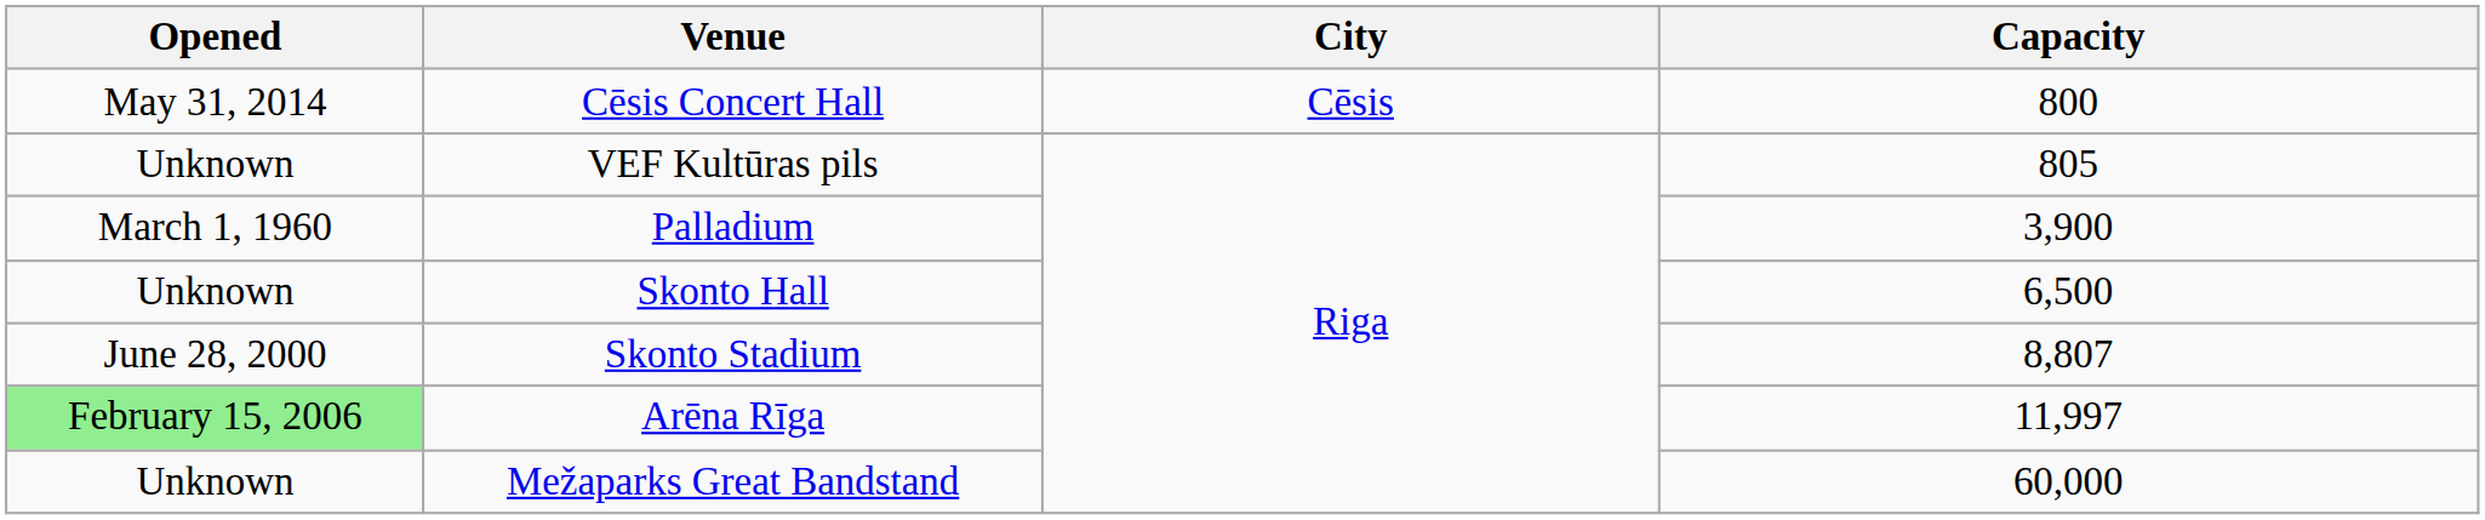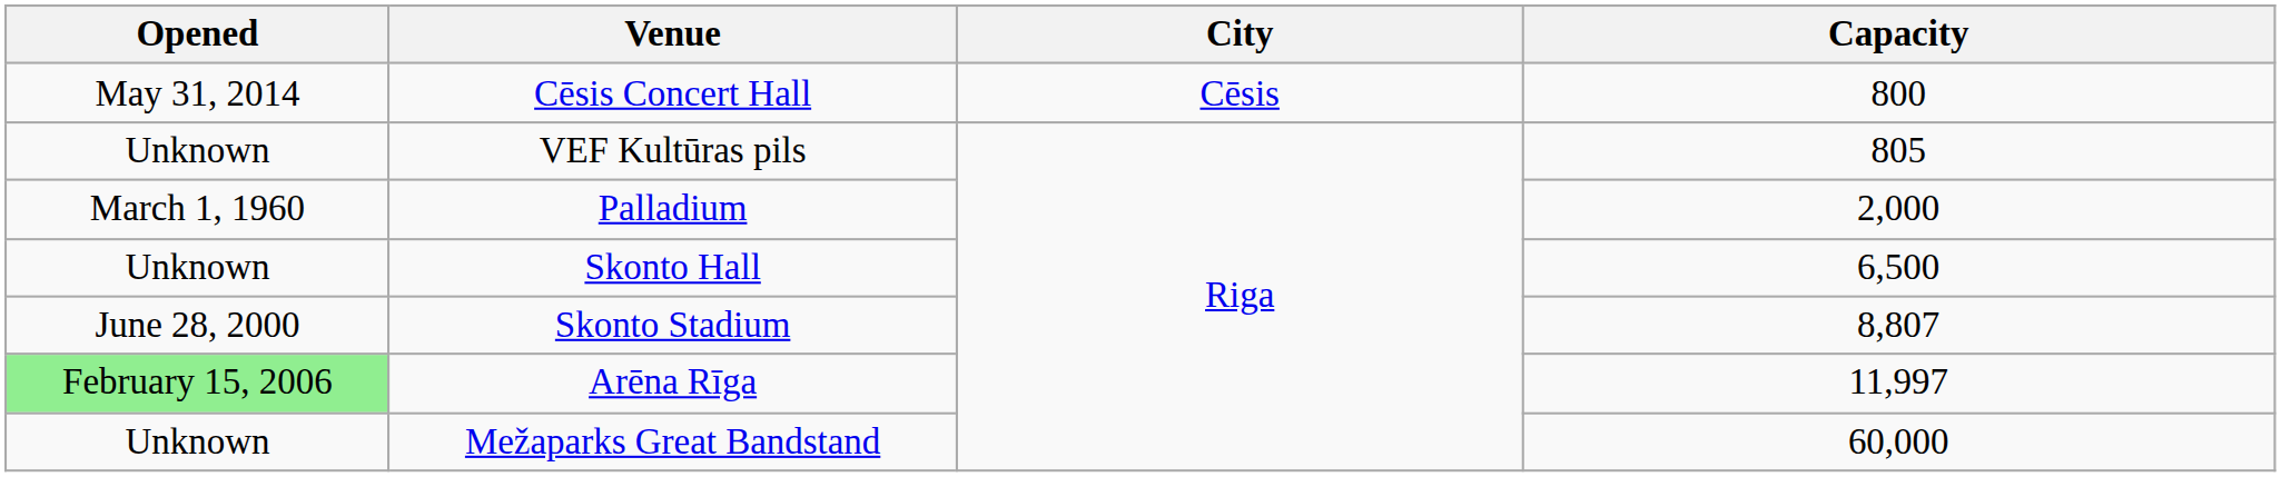 <table class="sortable wikitable" style="text-align:center;">
 <tr>
 <th scope="col" style="width:10em;">Opened</th>
 <th scope="col" style="width:15em;">Venue</th>
 <th scope="col" style="width:15em;">City</th>
 <th scope="col" style="width:20em;">Capacity</th>
 </tr>
 <tr>
 <td>May 31, 2014</td>
 <td><a href='#'>Cēsis Concert Hall</a></td>
 <td><a href='#'>Cēsis</a></td>
 <td>800</td>
 </tr>
 <tr>
 <td>Unknown</td>
 <td>VEF Kultūras pils</td>
 <td rowspan="6"><a href='#'>Riga</a></td>
 <td>805</td>
 </tr>
 <tr>
 <td>March 1, 1960</td>
 <td><a href='#'>Palladium</a></td>
-<td>3,900</td>
+<td>2,000</td>
 </tr>
 <tr>
 <td>Unknown</td>
 <td><a href='#'>Skonto Hall</a></td>
 <td>6,500</td>
 </tr>
 <tr>
 <td>June 28, 2000</td>
 <td><a href='#'>Skonto Stadium</a></td>
 <td>8,807</td>
 </tr>
 <tr>
 <td style="background: lightgreen;">February 15, 2006</td>
 <td><a href='#'>Arēna Rīga</a></td>
 <td>11,997</td>
 </tr>
 <tr>
 <td>Unknown</td>
 <td><a href='#'>Mežaparks Great Bandstand</a></td>
 <td>60,000</td>
 </tr>
 </table>
